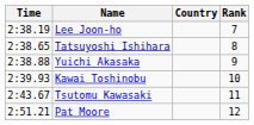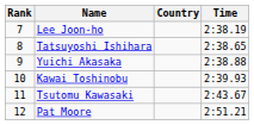 <table class="wikitable" style="text-align:center">
 <tr>
-<th>Time</th>
+<th>Rank</th>
 <th>Name</th>
 <th>Country</th>
-<th>Rank</th>
+<th>Time</th>
 </tr>
 <tr>
-<td>2:38.19</td>
+<td>7</td>
 <td align=left><a href='#'>Lee Joon-ho</a></td>
 <td align=left></td>
-<td>7</td>
+<td>2:38.19</td>
 </tr>
 <tr>
-<td>2:38.65</td>
+<td>8</td>
 <td align=left><a href='#'>Tatsuyoshi Ishihara</a></td>
 <td align=left></td>
-<td>8</td>
+<td>2:38.65</td>
 </tr>
 <tr>
-<td>2:38.88</td>
+<td>9</td>
 <td align=left><a href='#'>Yuichi Akasaka</a></td>
 <td align="left"></td>
-<td>9</td>
+<td>2:38.88</td>
 </tr>
 <tr>
-<td>2:39.93</td>
+<td>10</td>
 <td align=left><a href='#'>Kawai Toshinobu</a></td>
 <td align=left></td>
-<td>10</td>
+<td>2:39.93</td>
 </tr>
 <tr>
-<td>2:43.67</td>
+<td>11</td>
 <td align=left><a href='#'>Tsutomu Kawasaki</a></td>
 <td align="left"></td>
-<td>11</td>
+<td>2:43.67</td>
 </tr>
 <tr>
-<td>2:51.21</td>
+<td>12</td>
 <td align=left><a href='#'>Pat Moore</a></td>
 <td align="left"></td>
-<td>12</td>
+<td>2:51.21</td>
 </tr>
 </table>
